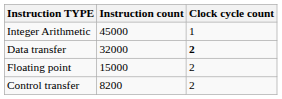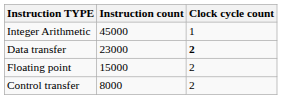 <table class="wikitable">
 <tr>
 <th>Instruction TYPE</th>
 <th>Instruction count</th>
 <th>Clock cycle count</th>
 </tr>
 <tr>
 <td>Integer Arithmetic</td>
 <td>45000</td>
 <td>1</td>
 </tr>
 <tr>
 <td>Data transfer</td>
-<td>32000</td>
+<td>23000</td>
 <td><strong>2</strong></td>
 </tr>
 <tr>
 <td>Floating point</td>
 <td>15000</td>
 <td>2</td>
 </tr>
 <tr>
 <td>Control transfer</td>
-<td>8200</td>
+<td>8000</td>
 <td>2</td>
 </tr>
 </table>
